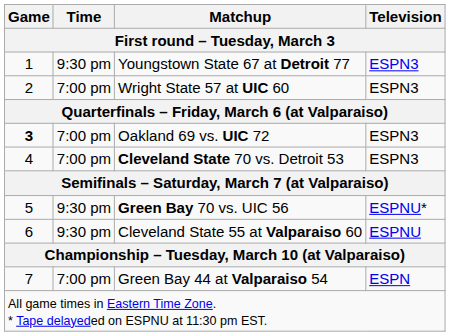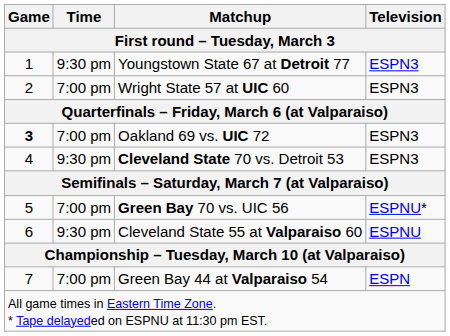 <table class="wikitable" style="font-size: 95%">
 <tr>
 <th>Game</th>
 <th>Time</th>
 <th>Matchup</th>
 <th>Television</th>
 </tr>
 <tr>
 <th colspan=4>First round – Tuesday, March 3</th>
 </tr>
 <tr>
 <td align=center>1</td>
 <td>9:30 pm</td>
 <td>Youngstown State 67 at <strong>Detroit</strong> 77</td>
 <td><a href='#'>ESPN3</a></td>
 </tr>
 <tr>
 <td align=center>2</td>
 <td>7:00 pm</td>
 <td>Wright State 57 at <strong>UIC</strong> 60</td>
 <td>ESPN3</td>
 </tr>
 <tr>
 <th colspan=4>Quarterfinals – Friday, March 6 (at Valparaiso)</th>
 </tr>
 <tr>
 <td align=center><strong>3</strong></td>
 <td>7:00 pm</td>
 <td>Oakland 69 vs. <strong>UIC</strong> 72</td>
 <td>ESPN3</td>
 </tr>
 <tr>
 <td align=center>4</td>
-<td>7:00 pm</td>
+<td>9:30 pm</td>
 <td><strong>Cleveland State</strong> 70 vs. Detroit 53</td>
 <td>ESPN3</td>
 </tr>
 <tr>
 <th colspan=4>Semifinals – Saturday, March 7 (at Valparaiso)</th>
 </tr>
 <tr>
 <td align=center>5</td>
-<td>9:30 pm</td>
+<td>7:00 pm</td>
 <td><strong>Green Bay</strong> 70 vs. UIC 56</td>
 <td><a href='#'>ESPNU</a>*</td>
 </tr>
 <tr>
 <td align=center>6</td>
 <td>9:30 pm</td>
 <td>Cleveland State 55 at <strong>Valparaiso</strong> 60</td>
 <td><a href='#'>ESPNU</a></td>
 </tr>
 <tr>
 <th colspan=4>Championship – Tuesday, March 10 (at Valparaiso)</th>
 </tr>
 <tr>
 <td align=center>7</td>
 <td>7:00 pm</td>
 <td>Green Bay 44 at <strong>Valparaiso</strong> 54</td>
 <td><a href='#'>ESPN</a></td>
 </tr>
 <tr>
 <td colspan=4><small>All game times in <a href='#'>Eastern Time Zone</a>.<br>* <a href='#'>Tape delayed</a>ed on ESPNU at 11:30 pm EST.</small></td>
 </tr>
 </table>
